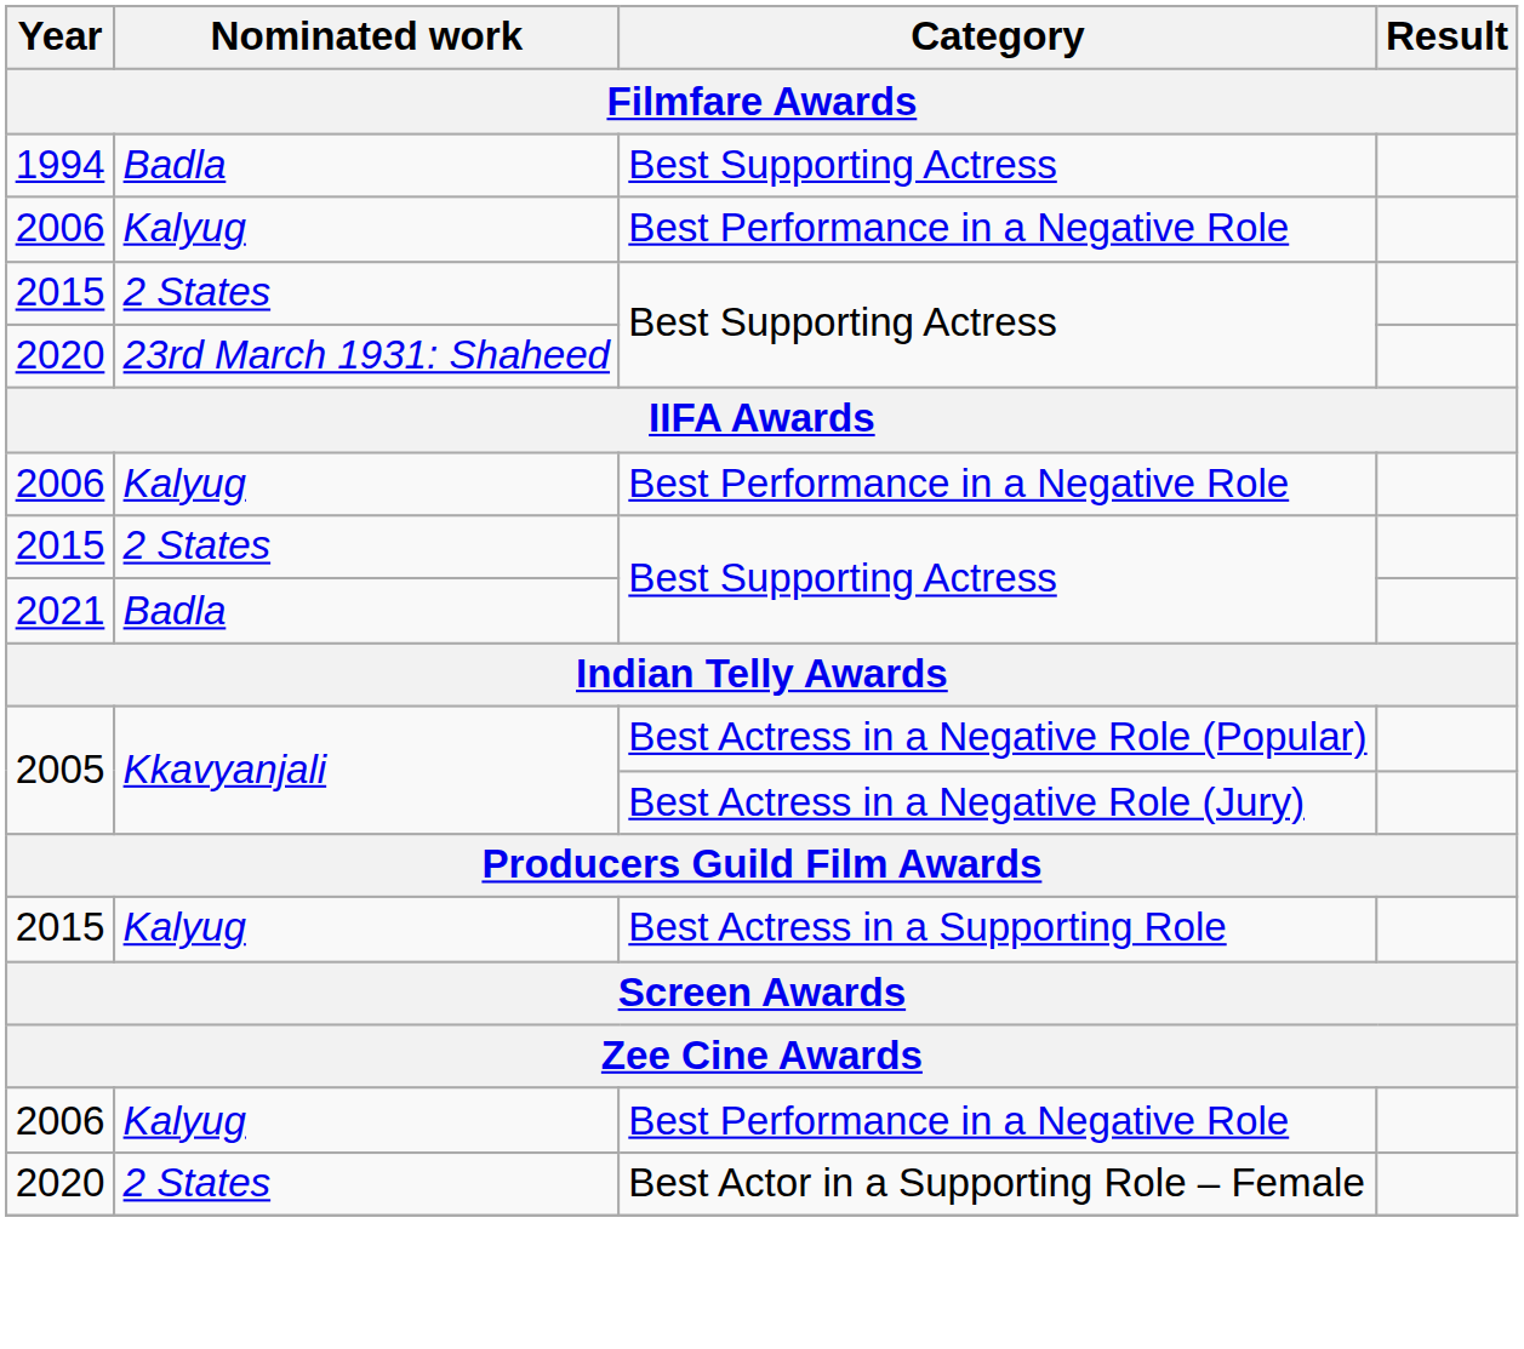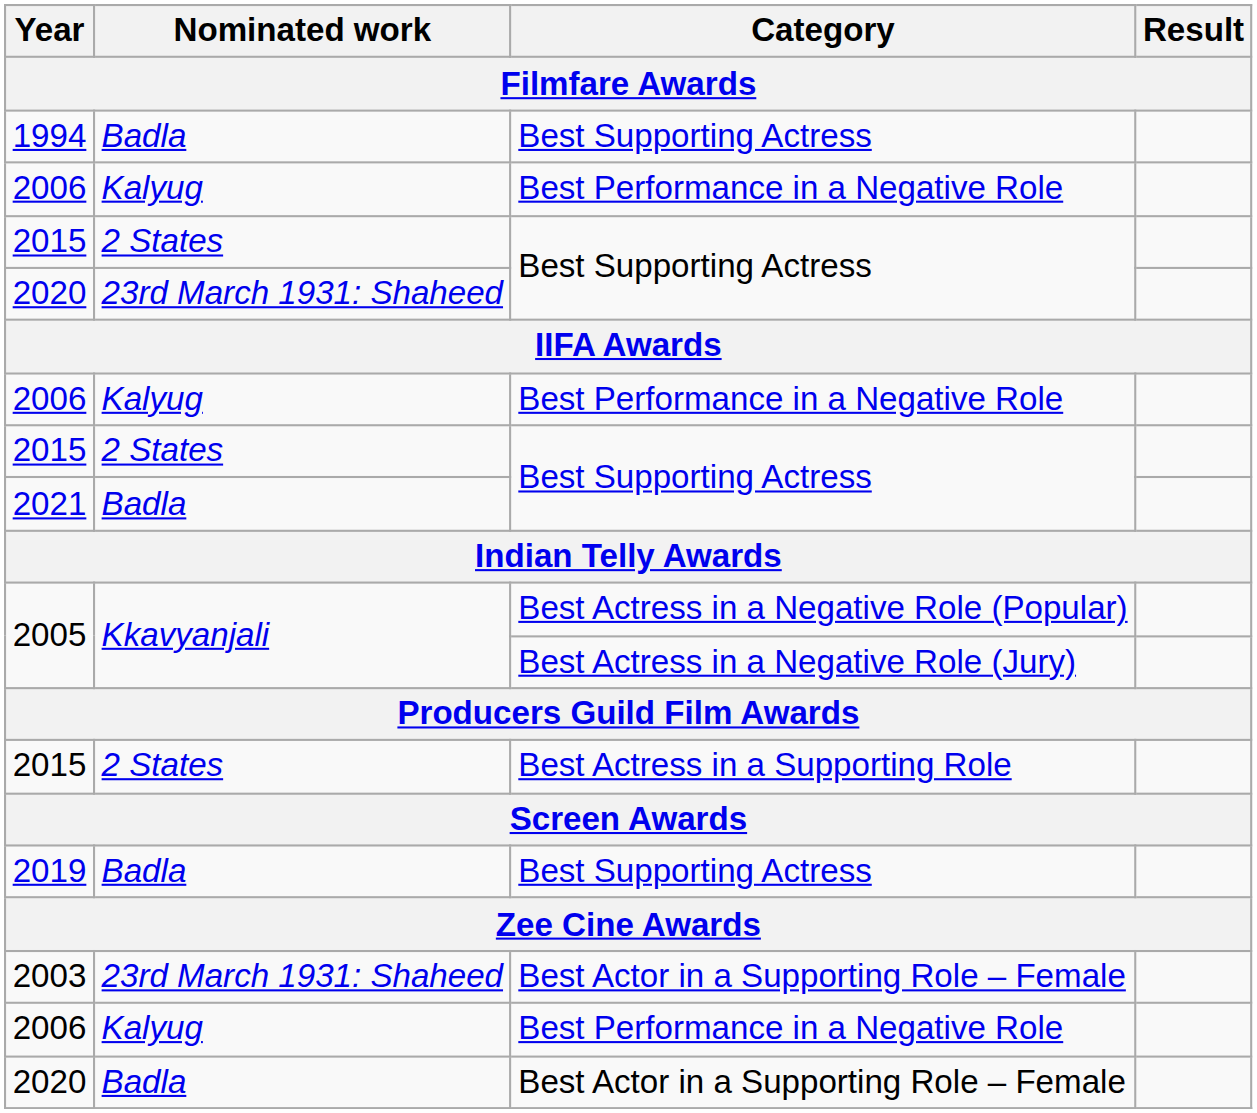 <table class="wikitable sortable">
 <tr>
 <th>Year</th>
 <th>Nominated work</th>
 <th>Category</th>
 <th>Result</th>
 </tr>
 <tr>
 <th colspan="4"><a href='#'>Filmfare Awards</a></th>
 </tr>
 <tr>
 <td><a href='#'>1994</a></td>
 <td><em><a href='#'>Badla</a></em></td>
 <td><a href='#'>Best Supporting Actress</a></td>
 <td></td>
 </tr>
 <tr>
 <td><a href='#'>2006</a></td>
 <td><em><a href='#'>Kalyug</a></em></td>
 <td><a href='#'>Best Performance in a Negative Role</a></td>
 <td></td>
 </tr>
 <tr>
 <td><a href='#'>2015</a></td>
 <td><em><a href='#'>2 States</a></em></td>
 <td rowspan="2">Best Supporting Actress</td>
 <td></td>
 </tr>
 <tr>
 <td><a href='#'>2020</a></td>
 <td><em><a href='#'>23rd March 1931: Shaheed</a></em></td>
 <td></td>
 </tr>
 <tr>
 <th colspan="4"><a href='#'>IIFA Awards</a></th>
 </tr>
 <tr>
 <td><a href='#'>2006</a></td>
 <td><em><a href='#'>Kalyug</a></em></td>
 <td><a href='#'>Best Performance in a Negative Role</a></td>
 <td></td>
 </tr>
 <tr>
 <td><a href='#'>2015</a></td>
 <td><em><a href='#'>2 States</a></em></td>
 <td rowspan="2"><a href='#'>Best Supporting Actress</a></td>
 <td></td>
 </tr>
 <tr>
 <td><a href='#'>2021</a></td>
 <td><em><a href='#'>Badla</a></em></td>
 <td></td>
 </tr>
 <tr>
 <th colspan="4"><a href='#'>Indian Telly Awards</a></th>
 </tr>
 <tr>
 <td rowspan="2">2005</td>
 <td rowspan="2"><em><a href='#'>Kkavyanjali</a></em></td>
 <td><a href='#'>Best Actress in a Negative Role (Popular)</a></td>
 <td></td>
 </tr>
 <tr>
 <td><a href='#'>Best Actress in a Negative Role (Jury)</a></td>
 <td></td>
 </tr>
 <tr>
 <th colspan="4"><a href='#'>Producers Guild Film Awards</a></th>
 </tr>
 <tr>
 <td>2015</td>
-<td><em><a href='#'>Kalyug</a></em></td>
+<td><em><a href='#'>2 States</a></em></td>
 <td><a href='#'>Best Actress in a Supporting Role</a></td>
 <td></td>
 </tr>
 <tr>
 <th colspan="4"><a href='#'>Screen Awards</a></th>
 </tr>
 <tr>
+<td><a href='#'>2019</a></td>
+<td><em><a href='#'>Badla</a></em></td>
+<td><a href='#'>Best Supporting Actress</a></td>
+<td></td>
+</tr>
+<tr>
 <th colspan="4"><a href='#'>Zee Cine Awards</a></th>
+</tr>
+<tr>
+<td>2003</td>
+<td><em><a href='#'>23rd March 1931: Shaheed</a></em></td>
+<td><a href='#'>Best Actor in a Supporting Role – Female</a></td>
+<td></td>
 </tr>
 <tr>
 <td>2006</td>
 <td><em><a href='#'>Kalyug</a></em></td>
 <td><a href='#'>Best Performance in a Negative Role</a></td>
 <td></td>
 </tr>
 <tr>
 <td>2020</td>
-<td><em><a href='#'>2 States</a></em></td>
+<td><em><a href='#'>Badla</a></em></td>
 <td>Best Actor in a Supporting Role – Female</td>
 <td></td>
 </tr>
 <tr>
 </tr>
 </table>
